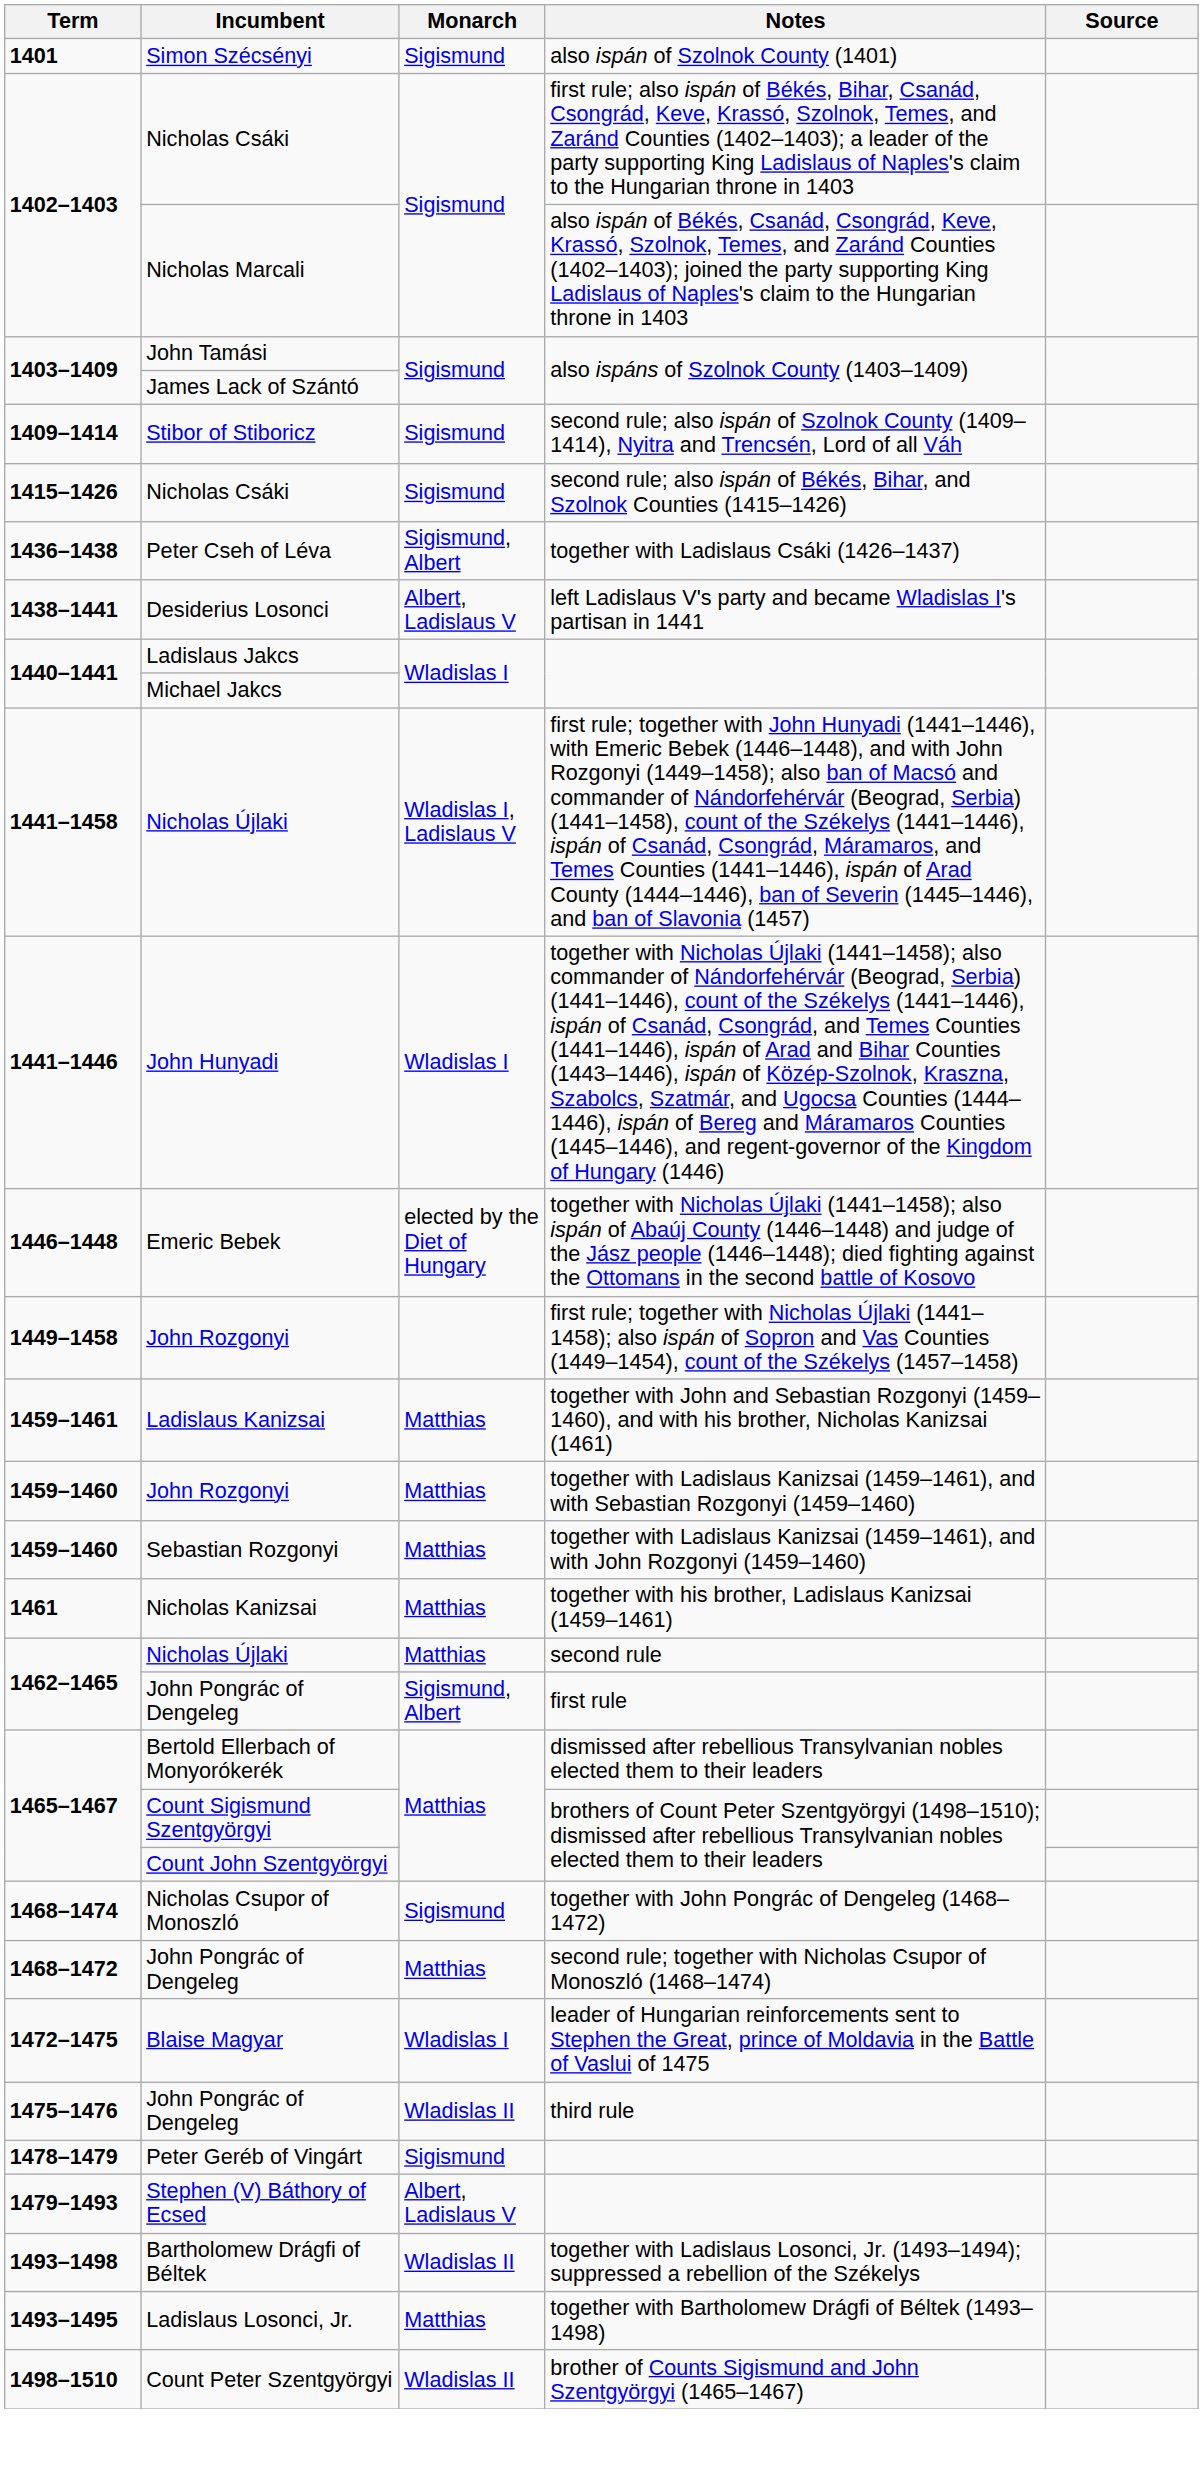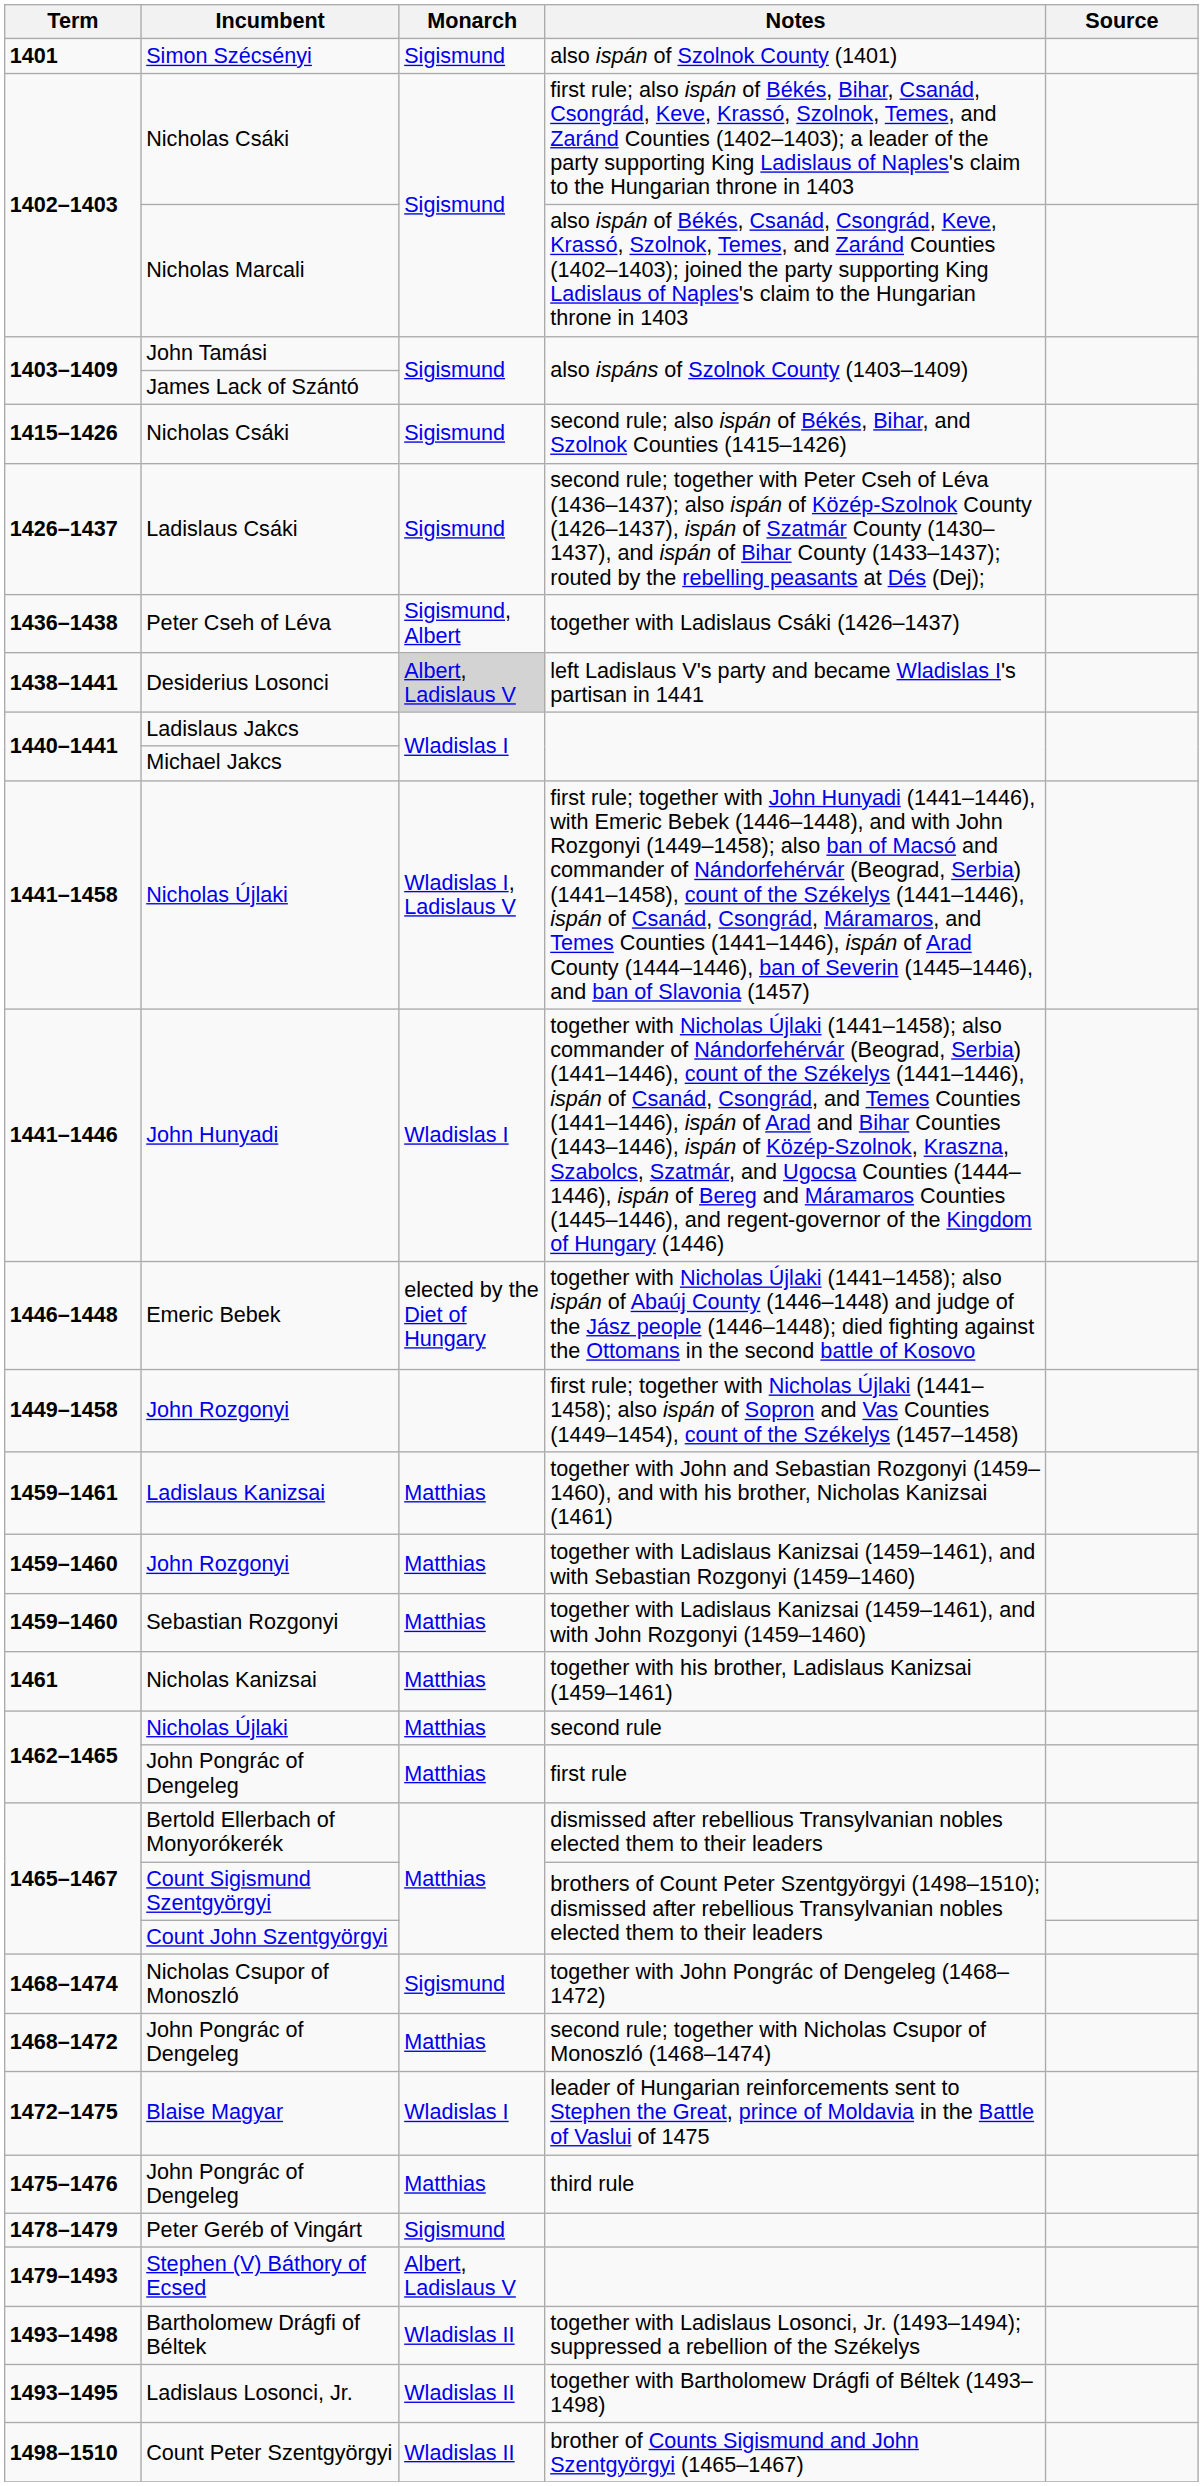 <table class="wikitable" style="width: 70%">
 <tr>
 <th scope="col" width="9%">Term</th>
 <th scope="col" width="17%">Incumbent</th>
 <th scope="col" width="9%">Monarch</th>
 <th scope="col" width="33%">Notes</th>
 <th scope="col" width="10%">Source</th>
 </tr>
 <tr>
 <td><strong>1401</strong></td>
 <td><a href='#'>Simon Szécsényi</a></td>
 <td><a href='#'>Sigismund</a></td>
 <td>also <em>ispán</em> of <a href='#'>Szolnok County</a> (1401)</td>
 <td></td>
 </tr>
 <tr>
 <td rowspan="2"><strong>1402–1403</strong></td>
 <td>Nicholas Csáki</td>
 <td rowspan="2"><a href='#'>Sigismund</a></td>
 <td>first rule; also <em>ispán</em> of <a href='#'>Békés</a>, <a href='#'>Bihar</a>, <a href='#'>Csanád</a>, <a href='#'>Csongrád</a>, <a href='#'>Keve</a>, <a href='#'>Krassó</a>, <a href='#'>Szolnok</a>, <a href='#'>Temes</a>, and <a href='#'>Zaránd</a> Counties (1402–1403); a leader of the party supporting King <a href='#'>Ladislaus of Naples</a>'s claim to the Hungarian throne in 1403</td>
 <td></td>
 </tr>
 <tr>
 <td>Nicholas Marcali</td>
 <td>also <em>ispán</em> of <a href='#'>Békés</a>, <a href='#'>Csanád</a>, <a href='#'>Csongrád</a>, <a href='#'>Keve</a>, <a href='#'>Krassó</a>, <a href='#'>Szolnok</a>, <a href='#'>Temes</a>, and <a href='#'>Zaránd</a> Counties (1402–1403); joined the party supporting King <a href='#'>Ladislaus of Naples</a>'s claim to the Hungarian throne in 1403</td>
 <td></td>
 </tr>
 <tr>
 <td rowspan="2"><strong>1403–1409</strong></td>
 <td>John Tamási</td>
 <td rowspan="2"><a href='#'>Sigismund</a></td>
 <td rowspan="2">also <em>ispáns</em> of <a href='#'>Szolnok County</a> (1403–1409)</td>
 <td rowspan="2"></td>
 </tr>
 <tr>
 <td>James Lack of Szántó</td>
 </tr>
 <tr>
-<td><strong>1409–1414</strong></td>
-<td><a href='#'>Stibor of Stiboricz</a></td>
-<td><a href='#'>Sigismund</a></td>
-<td>second rule; also <em>ispán</em> of <a href='#'>Szolnok County</a> (1409–1414), <a href='#'>Nyitra</a> and <a href='#'>Trencsén</a>, Lord of all <a href='#'>Váh</a></td>
-<td></td>
-</tr>
-<tr>
 <td><strong>1415–1426</strong></td>
 <td>Nicholas Csáki</td>
 <td><a href='#'>Sigismund</a></td>
 <td>second rule; also <em>ispán</em> of <a href='#'>Békés</a>, <a href='#'>Bihar</a>, and <a href='#'>Szolnok</a> Counties (1415–1426)</td>
+<td></td>
+</tr>
+<tr>
+<td><strong>1426–1437</strong></td>
+<td>Ladislaus Csáki</td>
+<td><a href='#'>Sigismund</a></td>
+<td>second rule; together with Peter Cseh of Léva (1436–1437); also <em>ispán</em> of <a href='#'>Közép-Szolnok</a> County (1426–1437), <em>ispán</em> of <a href='#'>Szatmár</a> County (1430–1437), and <em>ispán</em> of <a href='#'>Bihar</a> County (1433–1437); routed by the <a href='#'>rebelling peasants</a> at <a href='#'>Dés</a> (Dej);</td>
 <td></td>
 </tr>
 <tr>
 <td><strong>1436–1438</strong></td>
 <td>Peter Cseh of Léva</td>
 <td><a href='#'>Sigismund</a>, <a href='#'>Albert</a></td>
 <td>together with Ladislaus Csáki (1426–1437)</td>
 <td></td>
 </tr>
 <tr>
 <td><strong>1438–1441</strong></td>
 <td>Desiderius Losonci</td>
-<td><a href='#'>Albert</a>, <a href='#'>Ladislaus V</a></td>
+<td style="background: lightgrey;"><a href='#'>Albert</a>, <a href='#'>Ladislaus V</a></td>
 <td>left Ladislaus V's party and became <a href='#'>Wladislas I</a>'s partisan in 1441</td>
 <td></td>
 </tr>
 <tr>
 <td rowspan="2"><strong>1440–1441</strong></td>
 <td>Ladislaus Jakcs</td>
 <td rowspan="2"><a href='#'>Wladislas I</a></td>
 <td rowspan="2"></td>
 <td rowspan="2"></td>
 </tr>
 <tr>
 <td>Michael Jakcs</td>
 </tr>
 <tr>
 <td><strong>1441–1458</strong></td>
 <td><a href='#'>Nicholas Újlaki</a></td>
 <td><a href='#'>Wladislas I</a>, <a href='#'>Ladislaus V</a></td>
 <td>first rule; together with <a href='#'>John Hunyadi</a> (1441–1446), with Emeric Bebek (1446–1448), and with John Rozgonyi (1449–1458); also <a href='#'>ban of Macsó</a> and commander of <a href='#'>Nándorfehérvár</a> (Beograd, <a href='#'>Serbia</a>) (1441–1458), <a href='#'>count of the Székelys</a> (1441–1446), <em>ispán</em> of <a href='#'>Csanád</a>, <a href='#'>Csongrád</a>, <a href='#'>Máramaros</a>, and <a href='#'>Temes</a> Counties (1441–1446), <em>ispán</em> of <a href='#'>Arad</a> County (1444–1446), <a href='#'>ban of Severin</a> (1445–1446), and <a href='#'>ban of Slavonia</a> (1457)</td>
 <td></td>
 </tr>
 <tr>
 <td><strong>1441–1446</strong></td>
 <td><a href='#'>John Hunyadi</a></td>
 <td><a href='#'>Wladislas I</a></td>
 <td>together with <a href='#'>Nicholas Újlaki</a> (1441–1458); also commander of <a href='#'>Nándorfehérvár</a> (Beograd, <a href='#'>Serbia</a>) (1441–1446), <a href='#'>count of the Székelys</a> (1441–1446), <em>ispán</em> of <a href='#'>Csanád</a>, <a href='#'>Csongrád</a>, and <a href='#'>Temes</a> Counties (1441–1446), <em>ispán</em> of <a href='#'>Arad</a> and <a href='#'>Bihar</a> Counties (1443–1446), <em>ispán</em> of <a href='#'>Közép-Szolnok</a>, <a href='#'>Kraszna</a>, <a href='#'>Szabolcs</a>, <a href='#'>Szatmár</a>, and <a href='#'>Ugocsa</a> Counties (1444–1446), <em>ispán</em> of <a href='#'>Bereg</a> and <a href='#'>Máramaros</a> Counties (1445–1446), and regent-governor of the <a href='#'>Kingdom of Hungary</a> (1446)</td>
 <td></td>
 </tr>
 <tr>
 <td><strong>1446–1448</strong></td>
 <td>Emeric Bebek</td>
 <td>elected by the <a href='#'>Diet of Hungary</a></td>
 <td>together with <a href='#'>Nicholas Újlaki</a> (1441–1458); also <em>ispán</em> of <a href='#'>Abaúj County</a> (1446–1448) and judge of the <a href='#'>Jász people</a> (1446–1448); died fighting against the <a href='#'>Ottomans</a> in the second <a href='#'>battle of Kosovo</a></td>
 <td></td>
 </tr>
 <tr>
 <td><strong>1449–1458</strong></td>
 <td><a href='#'>John Rozgonyi</a></td>
 <td></td>
 <td>first rule; together with <a href='#'>Nicholas Újlaki</a> (1441–1458); also <em>ispán</em> of <a href='#'>Sopron</a> and <a href='#'>Vas</a> Counties (1449–1454), <a href='#'>count of the Székelys</a> (1457–1458)</td>
 <td></td>
 </tr>
 <tr>
 <td><strong>1459–1461</strong></td>
 <td><a href='#'>Ladislaus Kanizsai</a></td>
 <td><a href='#'>Matthias</a></td>
 <td>together with John and Sebastian Rozgonyi (1459–1460), and with his brother, Nicholas Kanizsai (1461)</td>
 <td></td>
 </tr>
 <tr>
 <td><strong>1459–1460</strong></td>
 <td><a href='#'>John Rozgonyi</a></td>
 <td><a href='#'>Matthias</a></td>
 <td>together with Ladislaus Kanizsai (1459–1461), and with Sebastian Rozgonyi (1459–1460)</td>
 <td></td>
 </tr>
 <tr>
 <td><strong>1459–1460</strong></td>
 <td>Sebastian Rozgonyi</td>
 <td><a href='#'>Matthias</a></td>
 <td>together with Ladislaus Kanizsai (1459–1461), and with John Rozgonyi (1459–1460)</td>
 <td></td>
 </tr>
 <tr>
 <td><strong>1461</strong></td>
 <td>Nicholas Kanizsai</td>
 <td><a href='#'>Matthias</a></td>
 <td>together with his brother, Ladislaus Kanizsai (1459–1461)</td>
 <td></td>
 </tr>
 <tr>
 <td rowspan="2"><strong>1462–1465</strong></td>
 <td><a href='#'>Nicholas Újlaki</a></td>
 <td><a href='#'>Matthias</a></td>
 <td>second rule</td>
 <td></td>
 </tr>
 <tr>
 <td>John Pongrác of Dengeleg</td>
-<td><a href='#'>Sigismund</a>, <a href='#'>Albert</a></td>
+<td><a href='#'>Matthias</a></td>
 <td>first rule</td>
 <td></td>
 </tr>
 <tr>
 <td rowspan="3"><strong>1465–1467</strong></td>
 <td>Bertold Ellerbach of Monyorókerék</td>
 <td rowspan="3"><a href='#'>Matthias</a></td>
 <td>dismissed after rebellious Transylvanian nobles elected them to their leaders</td>
 <td></td>
 </tr>
 <tr>
 <td><a href='#'>Count Sigismund Szentgyörgyi</a></td>
 <td rowspan="2">brothers of Count Peter Szentgyörgyi (1498–1510); dismissed after rebellious Transylvanian nobles elected them to their leaders</td>
 <td></td>
 </tr>
 <tr>
 <td><a href='#'>Count John Szentgyörgyi</a></td>
 <td></td>
 </tr>
 <tr>
 <td><strong>1468–1474</strong></td>
 <td>Nicholas Csupor of Monoszló</td>
 <td><a href='#'>Sigismund</a></td>
 <td>together with John Pongrác of Dengeleg (1468–1472)</td>
 <td></td>
 </tr>
 <tr>
 <td><strong>1468–1472</strong></td>
 <td>John Pongrác of Dengeleg</td>
 <td><a href='#'>Matthias</a></td>
 <td>second rule; together with Nicholas Csupor of Monoszló (1468–1474)</td>
 <td></td>
 </tr>
 <tr>
 <td><strong>1472–1475</strong></td>
 <td><a href='#'>Blaise Magyar</a></td>
 <td><a href='#'>Wladislas I</a></td>
 <td>leader of Hungarian reinforcements sent to <a href='#'>Stephen the Great</a>, <a href='#'>prince of Moldavia</a> in the <a href='#'>Battle of Vaslui</a> of 1475</td>
 <td></td>
 </tr>
 <tr>
 <td><strong>1475–1476</strong></td>
 <td>John Pongrác of Dengeleg</td>
-<td><a href='#'>Wladislas II</a></td>
+<td><a href='#'>Matthias</a></td>
 <td>third rule</td>
 <td></td>
 </tr>
 <tr>
 <td><strong>1478–1479</strong></td>
 <td>Peter Geréb of Vingárt</td>
 <td><a href='#'>Sigismund</a></td>
 <td></td>
 <td></td>
 </tr>
 <tr>
 <td><strong>1479–1493</strong></td>
 <td><a href='#'>Stephen (V) Báthory of Ecsed</a></td>
 <td><a href='#'>Albert</a>, <a href='#'>Ladislaus V</a></td>
 <td></td>
 <td></td>
 </tr>
 <tr>
 <td><strong>1493–1498</strong></td>
 <td>Bartholomew Drágfi of Béltek</td>
 <td><a href='#'>Wladislas II</a></td>
 <td>together with Ladislaus Losonci, Jr. (1493–1494); suppressed a rebellion of the Székelys</td>
 <td></td>
 </tr>
 <tr>
 <td><strong>1493–1495</strong></td>
 <td>Ladislaus Losonci, Jr.</td>
-<td><a href='#'>Matthias</a></td>
+<td><a href='#'>Wladislas II</a></td>
 <td>together with Bartholomew Drágfi of Béltek (1493–1498)</td>
 <td></td>
 </tr>
 <tr>
 <td><strong>1498–1510</strong></td>
 <td>Count Peter Szentgyörgyi</td>
 <td><a href='#'>Wladislas II</a></td>
 <td>brother of <a href='#'>Counts Sigismund and John Szentgyörgyi</a> (1465–1467)</td>
 <td></td>
 </tr>
 </table>
